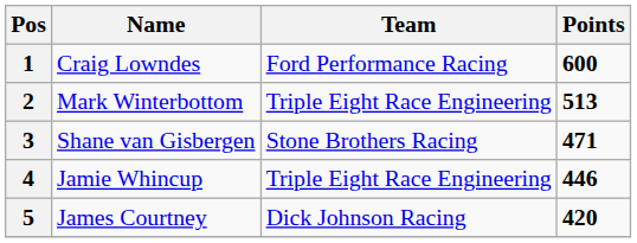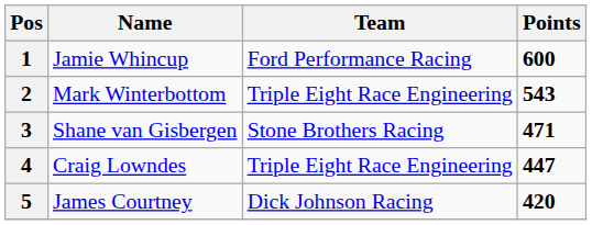 <table class="wikitable" style="font-size: 95%;">
 <tr>
 <th>Pos</th>
 <th>Name</th>
 <th>Team</th>
 <th>Points</th>
 </tr>
 <tr>
 <th>1</th>
-<td><a href='#'>Craig Lowndes</a></td>
+<td><a href='#'>Jamie Whincup</a></td>
 <td><a href='#'>Ford Performance Racing</a></td>
 <td><strong>600</strong></td>
 </tr>
 <tr>
 <th>2</th>
 <td><a href='#'>Mark Winterbottom</a></td>
 <td><a href='#'>Triple Eight Race Engineering</a></td>
-<td><strong>513</strong></td>
+<td><strong>543</strong></td>
 </tr>
 <tr>
 <th>3</th>
 <td><a href='#'>Shane van Gisbergen</a></td>
 <td><a href='#'>Stone Brothers Racing</a></td>
 <td><strong>471</strong></td>
 </tr>
 <tr>
 <th>4</th>
-<td><a href='#'>Jamie Whincup</a></td>
+<td><a href='#'>Craig Lowndes</a></td>
 <td><a href='#'>Triple Eight Race Engineering</a></td>
-<td><strong>446</strong></td>
+<td><strong>447</strong></td>
 </tr>
 <tr>
 <th>5</th>
 <td><a href='#'>James Courtney</a></td>
 <td><a href='#'>Dick Johnson Racing</a></td>
 <td><strong>420</strong></td>
 </tr>
 <tr>
 </tr>
 </table>
